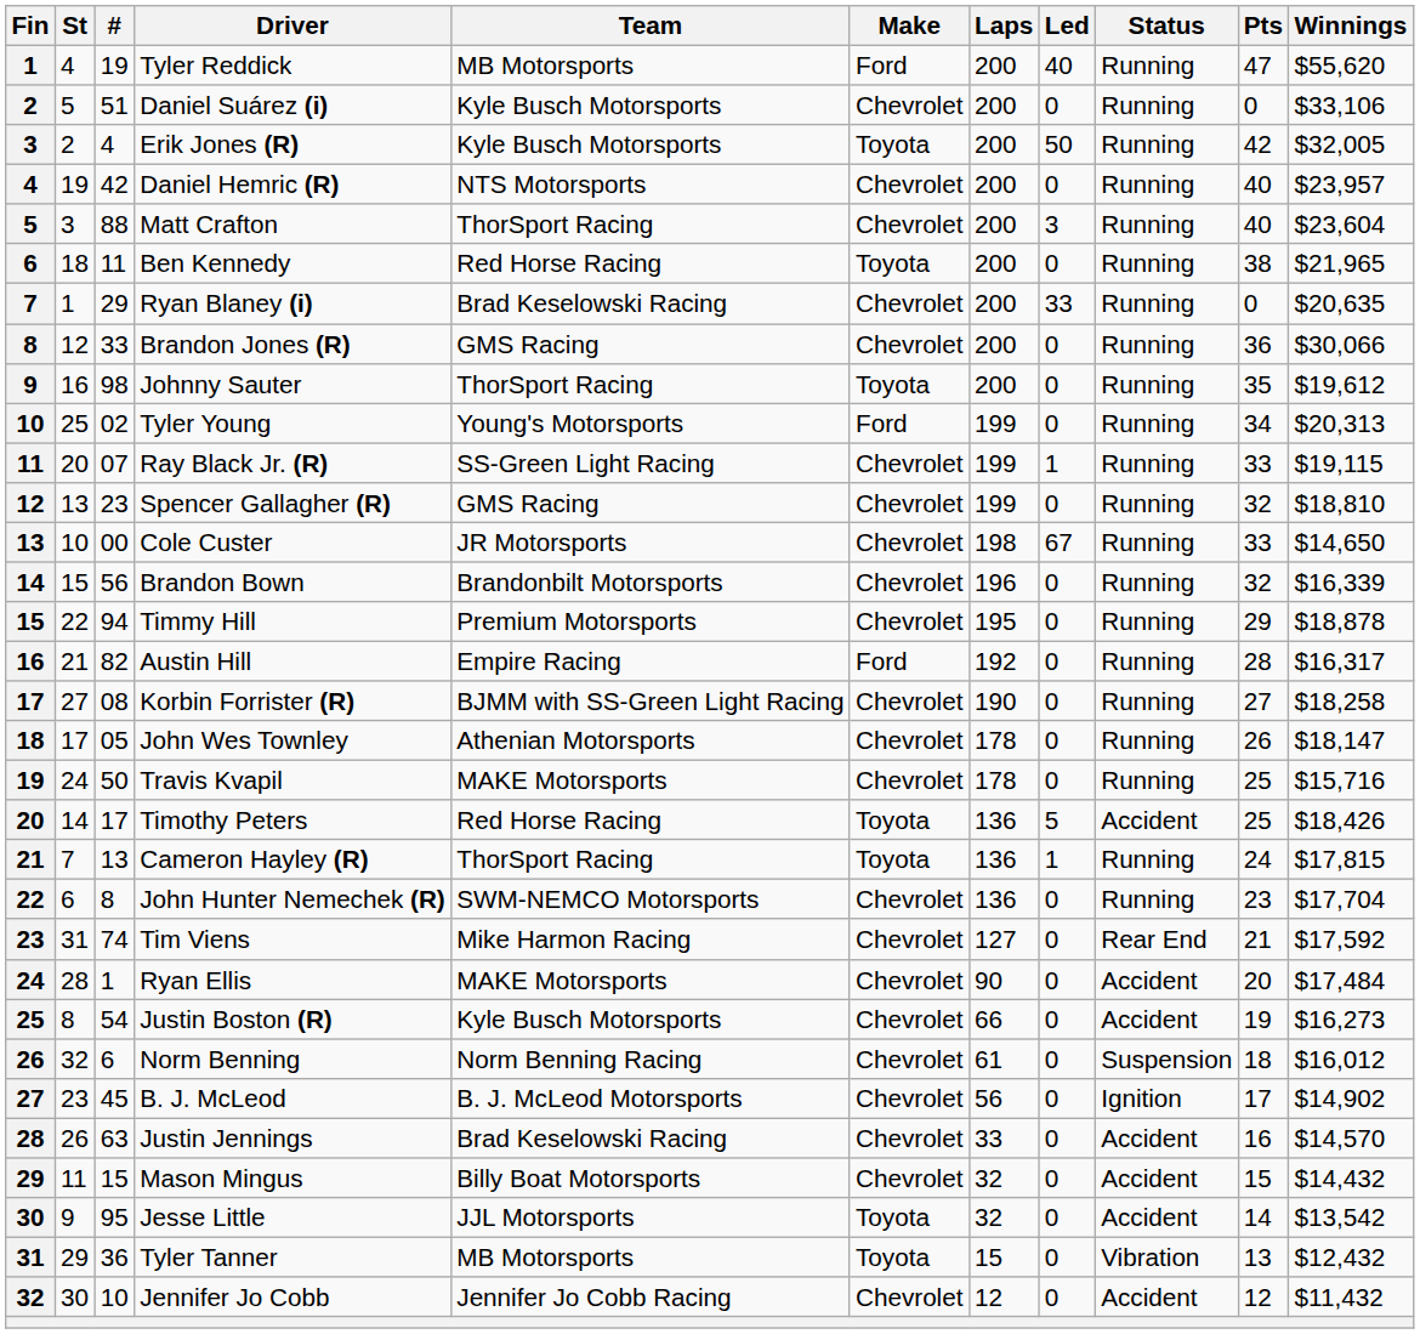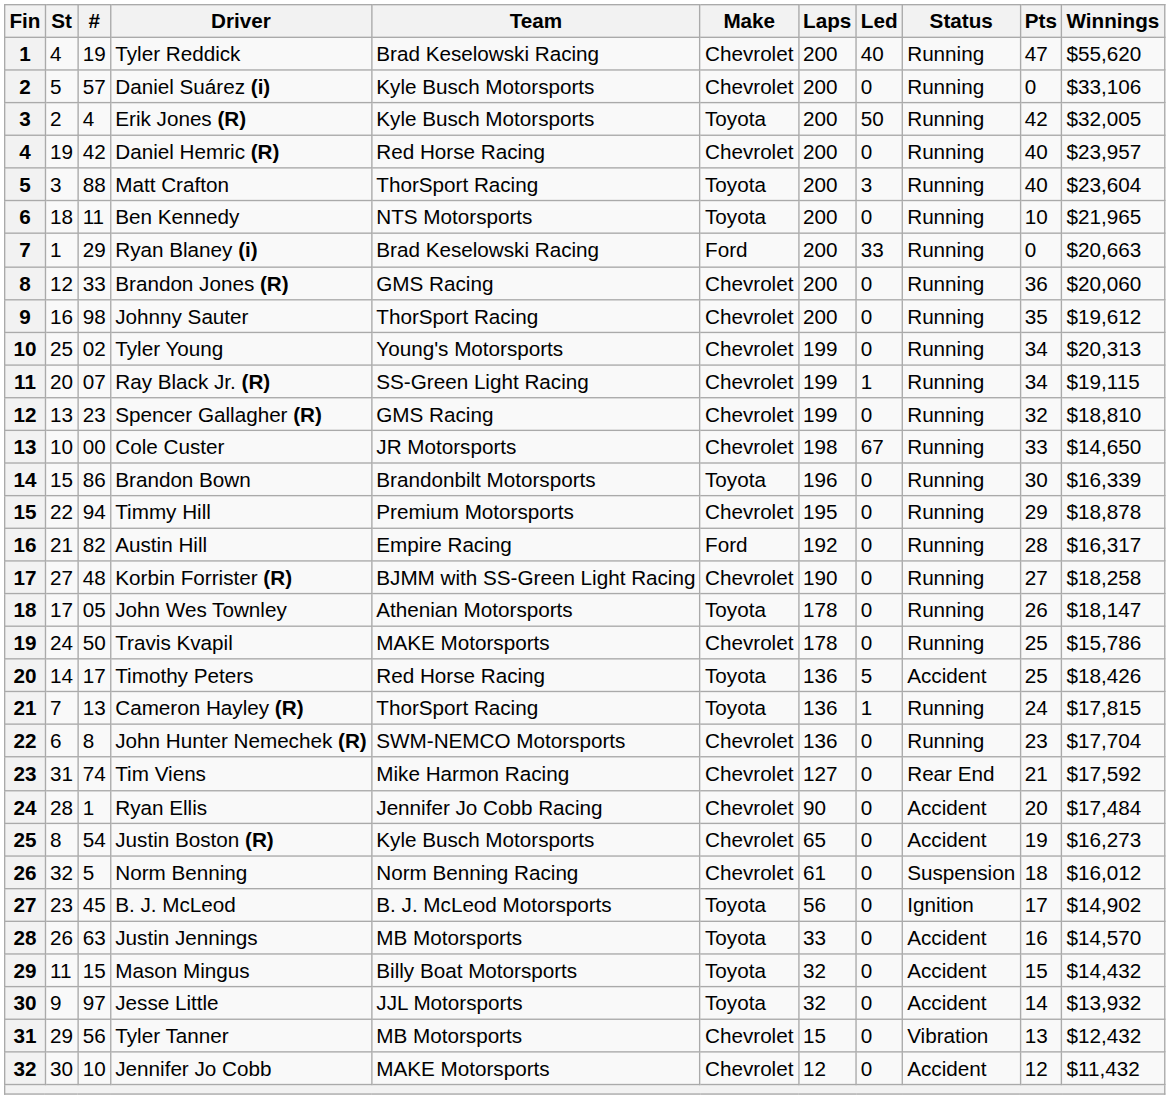 <table class="wikitable" style="font-size:95%">
 <tr>
 <th>Fin</th>
 <th>St</th>
 <th>#</th>
 <th>Driver</th>
 <th>Team</th>
 <th>Make</th>
 <th>Laps</th>
 <th>Led</th>
 <th>Status</th>
 <th>Pts</th>
 <th>Winnings</th>
 </tr>
 <tr>
 <th>1</th>
 <td>4</td>
 <td>19</td>
 <td>Tyler Reddick</td>
-<td>MB Motorsports</td>
-<td>Ford</td>
+<td>Brad Keselowski Racing</td>
+<td>Chevrolet</td>
 <td>200</td>
 <td>40</td>
 <td>Running</td>
 <td>47</td>
 <td>$55,620</td>
 </tr>
 <tr>
 <th>2</th>
 <td>5</td>
-<td>51</td>
+<td>57</td>
 <td>Daniel Suárez <strong>(i)</strong></td>
 <td>Kyle Busch Motorsports</td>
 <td>Chevrolet</td>
 <td>200</td>
 <td>0</td>
 <td>Running</td>
 <td>0</td>
 <td>$33,106</td>
 </tr>
 <tr>
 <th>3</th>
 <td>2</td>
 <td>4</td>
 <td>Erik Jones <strong>(R)</strong></td>
 <td>Kyle Busch Motorsports</td>
 <td>Toyota</td>
 <td>200</td>
 <td>50</td>
 <td>Running</td>
 <td>42</td>
 <td>$32,005</td>
 </tr>
 <tr>
 <th>4</th>
 <td>19</td>
 <td>42</td>
 <td>Daniel Hemric <strong>(R)</strong></td>
-<td>NTS Motorsports</td>
+<td>Red Horse Racing</td>
 <td>Chevrolet</td>
 <td>200</td>
 <td>0</td>
 <td>Running</td>
 <td>40</td>
 <td>$23,957</td>
 </tr>
 <tr>
 <th>5</th>
 <td>3</td>
 <td>88</td>
 <td>Matt Crafton</td>
 <td>ThorSport Racing</td>
-<td>Chevrolet</td>
+<td>Toyota</td>
 <td>200</td>
 <td>3</td>
 <td>Running</td>
 <td>40</td>
 <td>$23,604</td>
 </tr>
 <tr>
 <th>6</th>
 <td>18</td>
 <td>11</td>
 <td>Ben Kennedy</td>
-<td>Red Horse Racing</td>
+<td>NTS Motorsports</td>
 <td>Toyota</td>
 <td>200</td>
 <td>0</td>
 <td>Running</td>
-<td>38</td>
+<td>10</td>
 <td>$21,965</td>
 </tr>
 <tr>
 <th>7</th>
 <td>1</td>
 <td>29</td>
 <td>Ryan Blaney <strong>(i)</strong></td>
 <td>Brad Keselowski Racing</td>
-<td>Chevrolet</td>
+<td>Ford</td>
 <td>200</td>
 <td>33</td>
 <td>Running</td>
 <td>0</td>
-<td>$20,635</td>
+<td>$20,663</td>
 </tr>
 <tr>
 <th>8</th>
 <td>12</td>
 <td>33</td>
 <td>Brandon Jones <strong>(R)</strong></td>
 <td>GMS Racing</td>
 <td>Chevrolet</td>
 <td>200</td>
 <td>0</td>
 <td>Running</td>
 <td>36</td>
-<td>$30,066</td>
+<td>$20,060</td>
 </tr>
 <tr>
 <th>9</th>
 <td>16</td>
 <td>98</td>
 <td>Johnny Sauter</td>
 <td>ThorSport Racing</td>
-<td>Toyota</td>
+<td>Chevrolet</td>
 <td>200</td>
 <td>0</td>
 <td>Running</td>
 <td>35</td>
 <td>$19,612</td>
 </tr>
 <tr>
 <th>10</th>
 <td>25</td>
 <td>02</td>
 <td>Tyler Young</td>
 <td>Young's Motorsports</td>
-<td>Ford</td>
+<td>Chevrolet</td>
 <td>199</td>
 <td>0</td>
 <td>Running</td>
 <td>34</td>
 <td>$20,313</td>
 </tr>
 <tr>
 <th>11</th>
 <td>20</td>
 <td>07</td>
 <td>Ray Black Jr. <strong>(R)</strong></td>
 <td>SS-Green Light Racing</td>
 <td>Chevrolet</td>
 <td>199</td>
 <td>1</td>
 <td>Running</td>
-<td>33</td>
+<td>34</td>
 <td>$19,115</td>
 </tr>
 <tr>
 <th>12</th>
 <td>13</td>
 <td>23</td>
 <td>Spencer Gallagher <strong>(R)</strong></td>
 <td>GMS Racing</td>
 <td>Chevrolet</td>
 <td>199</td>
 <td>0</td>
 <td>Running</td>
 <td>32</td>
 <td>$18,810</td>
 </tr>
 <tr>
 <th>13</th>
 <td>10</td>
 <td>00</td>
 <td>Cole Custer</td>
 <td>JR Motorsports</td>
 <td>Chevrolet</td>
 <td>198</td>
 <td>67</td>
 <td>Running</td>
 <td>33</td>
 <td>$14,650</td>
 </tr>
 <tr>
 <th>14</th>
 <td>15</td>
-<td>56</td>
+<td>86</td>
 <td>Brandon Bown</td>
 <td>Brandonbilt Motorsports</td>
-<td>Chevrolet</td>
+<td>Toyota</td>
 <td>196</td>
 <td>0</td>
 <td>Running</td>
-<td>32</td>
+<td>30</td>
 <td>$16,339</td>
 </tr>
 <tr>
 <th>15</th>
 <td>22</td>
 <td>94</td>
 <td>Timmy Hill</td>
 <td>Premium Motorsports</td>
 <td>Chevrolet</td>
 <td>195</td>
 <td>0</td>
 <td>Running</td>
 <td>29</td>
 <td>$18,878</td>
 </tr>
 <tr>
 <th>16</th>
 <td>21</td>
 <td>82</td>
 <td>Austin Hill</td>
 <td>Empire Racing</td>
 <td>Ford</td>
 <td>192</td>
 <td>0</td>
 <td>Running</td>
 <td>28</td>
 <td>$16,317</td>
 </tr>
 <tr>
 <th>17</th>
 <td>27</td>
-<td>08</td>
+<td>48</td>
 <td>Korbin Forrister <strong>(R)</strong></td>
 <td>BJMM with SS-Green Light Racing</td>
 <td>Chevrolet</td>
 <td>190</td>
 <td>0</td>
 <td>Running</td>
 <td>27</td>
 <td>$18,258</td>
 </tr>
 <tr>
 <th>18</th>
 <td>17</td>
 <td>05</td>
 <td>John Wes Townley</td>
 <td>Athenian Motorsports</td>
-<td>Chevrolet</td>
+<td>Toyota</td>
 <td>178</td>
 <td>0</td>
 <td>Running</td>
 <td>26</td>
 <td>$18,147</td>
 </tr>
 <tr>
 <th>19</th>
 <td>24</td>
 <td>50</td>
 <td>Travis Kvapil</td>
 <td>MAKE Motorsports</td>
 <td>Chevrolet</td>
 <td>178</td>
 <td>0</td>
 <td>Running</td>
 <td>25</td>
-<td>$15,716</td>
+<td>$15,786</td>
 </tr>
 <tr>
 <th>20</th>
 <td>14</td>
 <td>17</td>
 <td>Timothy Peters</td>
 <td>Red Horse Racing</td>
 <td>Toyota</td>
 <td>136</td>
 <td>5</td>
 <td>Accident</td>
 <td>25</td>
 <td>$18,426</td>
 </tr>
 <tr>
 <th>21</th>
 <td>7</td>
 <td>13</td>
 <td>Cameron Hayley <strong>(R)</strong></td>
 <td>ThorSport Racing</td>
 <td>Toyota</td>
 <td>136</td>
 <td>1</td>
 <td>Running</td>
 <td>24</td>
 <td>$17,815</td>
 </tr>
 <tr>
 <th>22</th>
 <td>6</td>
 <td>8</td>
 <td>John Hunter Nemechek <strong>(R)</strong></td>
 <td>SWM-NEMCO Motorsports</td>
 <td>Chevrolet</td>
 <td>136</td>
 <td>0</td>
 <td>Running</td>
 <td>23</td>
 <td>$17,704</td>
 </tr>
 <tr>
 <th>23</th>
 <td>31</td>
 <td>74</td>
 <td>Tim Viens</td>
 <td>Mike Harmon Racing</td>
 <td>Chevrolet</td>
 <td>127</td>
 <td>0</td>
 <td>Rear End</td>
 <td>21</td>
 <td>$17,592</td>
 </tr>
 <tr>
 <th>24</th>
 <td>28</td>
 <td>1</td>
 <td>Ryan Ellis</td>
-<td>MAKE Motorsports</td>
+<td>Jennifer Jo Cobb Racing</td>
 <td>Chevrolet</td>
 <td>90</td>
 <td>0</td>
 <td>Accident</td>
 <td>20</td>
 <td>$17,484</td>
 </tr>
 <tr>
 <th>25</th>
 <td>8</td>
 <td>54</td>
 <td>Justin Boston <strong>(R)</strong></td>
 <td>Kyle Busch Motorsports</td>
 <td>Chevrolet</td>
-<td>66</td>
+<td>65</td>
 <td>0</td>
 <td>Accident</td>
 <td>19</td>
 <td>$16,273</td>
 </tr>
 <tr>
 <th>26</th>
 <td>32</td>
-<td>6</td>
+<td>5</td>
 <td>Norm Benning</td>
 <td>Norm Benning Racing</td>
 <td>Chevrolet</td>
 <td>61</td>
 <td>0</td>
 <td>Suspension</td>
 <td>18</td>
 <td>$16,012</td>
 </tr>
 <tr>
 <th>27</th>
 <td>23</td>
 <td>45</td>
 <td>B. J. McLeod</td>
 <td>B. J. McLeod Motorsports</td>
-<td>Chevrolet</td>
+<td>Toyota</td>
 <td>56</td>
 <td>0</td>
 <td>Ignition</td>
 <td>17</td>
 <td>$14,902</td>
 </tr>
 <tr>
 <th>28</th>
 <td>26</td>
 <td>63</td>
 <td>Justin Jennings</td>
-<td>Brad Keselowski Racing</td>
-<td>Chevrolet</td>
+<td>MB Motorsports</td>
+<td>Toyota</td>
 <td>33</td>
 <td>0</td>
 <td>Accident</td>
 <td>16</td>
 <td>$14,570</td>
 </tr>
 <tr>
 <th>29</th>
 <td>11</td>
 <td>15</td>
 <td>Mason Mingus</td>
 <td>Billy Boat Motorsports</td>
-<td>Chevrolet</td>
+<td>Toyota</td>
 <td>32</td>
 <td>0</td>
 <td>Accident</td>
 <td>15</td>
 <td>$14,432</td>
 </tr>
 <tr>
 <th>30</th>
 <td>9</td>
-<td>95</td>
+<td>97</td>
 <td>Jesse Little</td>
 <td>JJL Motorsports</td>
 <td>Toyota</td>
 <td>32</td>
 <td>0</td>
 <td>Accident</td>
 <td>14</td>
-<td>$13,542</td>
+<td>$13,932</td>
 </tr>
 <tr>
 <th>31</th>
 <td>29</td>
-<td>36</td>
+<td>56</td>
 <td>Tyler Tanner</td>
 <td>MB Motorsports</td>
-<td>Toyota</td>
+<td>Chevrolet</td>
 <td>15</td>
 <td>0</td>
 <td>Vibration</td>
 <td>13</td>
 <td>$12,432</td>
 </tr>
 <tr>
 <th>32</th>
 <td>30</td>
 <td>10</td>
 <td>Jennifer Jo Cobb</td>
-<td>Jennifer Jo Cobb Racing</td>
+<td>MAKE Motorsports</td>
 <td>Chevrolet</td>
 <td>12</td>
 <td>0</td>
 <td>Accident</td>
 <td>12</td>
 <td>$11,432</td>
 </tr>
 <tr>
 <th colspan="11"></th>
 </tr>
 </table>
